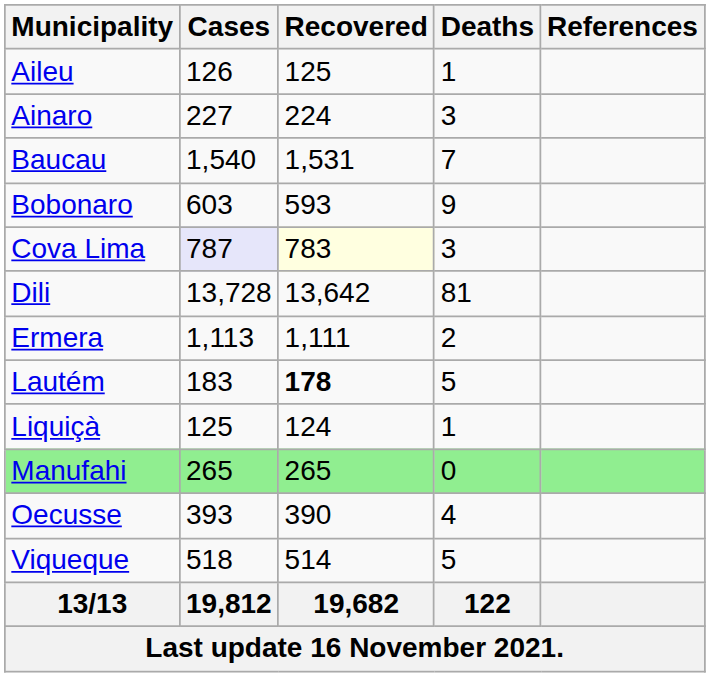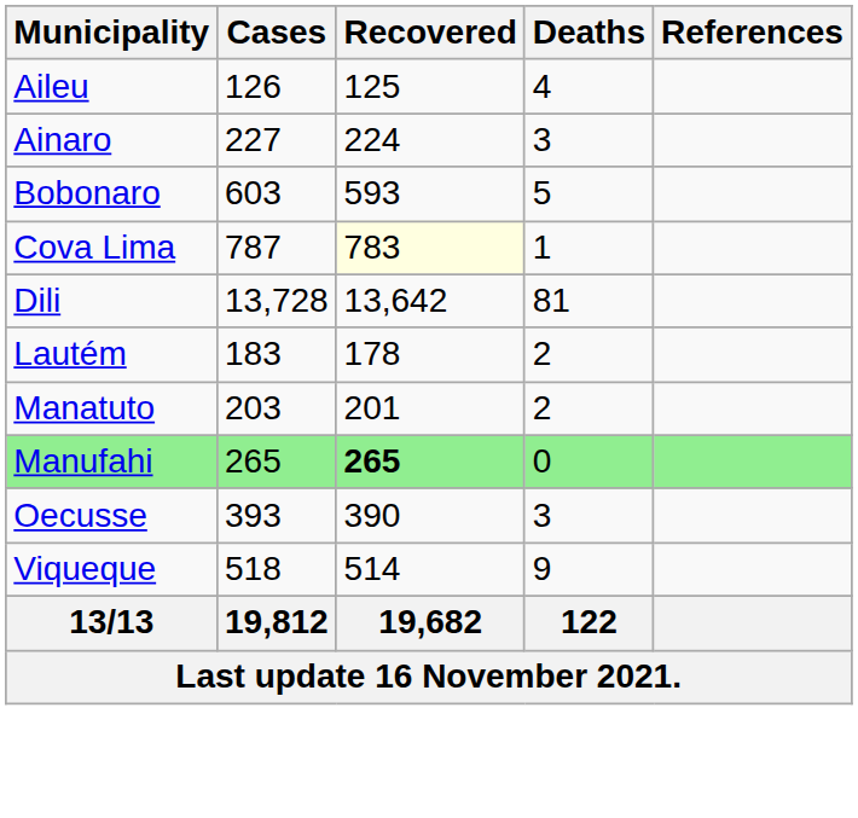 <table class="wikitable sortable">
 <tr>
 <th>Municipality</th>
 <th>Cases</th>
 <th>Recovered</th>
 <th>Deaths</th>
 <th>References</th>
 </tr>
 <tr>
 <td><a href='#'>Aileu</a></td>
 <td>126</td>
 <td>125</td>
-<td>1</td>
+<td>4</td>
 <td></td>
 </tr>
 <tr>
 <td><a href='#'>Ainaro</a></td>
 <td>227</td>
 <td>224</td>
 <td>3</td>
 <td></td>
 </tr>
 <tr>
-<td><a href='#'>Baucau</a></td>
-<td>1,540</td>
-<td>1,531</td>
-<td>7</td>
-<td></td>
-</tr>
-<tr>
 <td><a href='#'>Bobonaro</a></td>
 <td>603</td>
 <td>593</td>
-<td>9</td>
+<td>5</td>
 <td></td>
 </tr>
 <tr>
 <td><a href='#'>Cova Lima</a></td>
-<td style="background: lavender;">787</td>
+<td>787</td>
 <td style="background: lightyellow;">783</td>
-<td>3</td>
+<td>1</td>
 <td></td>
 </tr>
 <tr>
 <td><a href='#'>Dili</a></td>
 <td>13,728</td>
 <td>13,642</td>
 <td>81</td>
 <td></td>
 </tr>
 <tr>
-<td><a href='#'>Ermera</a></td>
-<td>1,113</td>
-<td>1,111</td>
+<td><a href='#'>Lautém</a></td>
+<td>183</td>
+<td>178</td>
 <td>2</td>
 <td></td>
 </tr>
 <tr>
-<td><a href='#'>Lautém</a></td>
-<td>183</td>
-<td><strong>178</strong></td>
-<td>5</td>
-<td></td>
-</tr>
-<tr>
-<td><a href='#'>Liquiçà</a></td>
-<td>125</td>
-<td>124</td>
-<td>1</td>
+<td><a href='#'>Manatuto</a></td>
+<td>203</td>
+<td>201</td>
+<td>2</td>
 <td></td>
 </tr>
 <tr>
 <td style="background:lightgreen"><a href='#'>Manufahi</a></td>
 <td style="background:lightgreen">265</td>
-<td style="background:lightgreen">265</td>
+<td style="background:lightgreen"><strong>265</strong></td>
 <td style="background:lightgreen">0</td>
 <td style="background:lightgreen"></td>
 </tr>
 <tr>
 <td><a href='#'>Oecusse</a></td>
 <td>393</td>
 <td>390</td>
-<td>4</td>
+<td>3</td>
 <td></td>
 </tr>
 <tr>
 <td><a href='#'>Viqueque</a></td>
 <td>518</td>
 <td>514</td>
-<td>5</td>
+<td>9</td>
 <td></td>
 </tr>
 <tr>
 <th>13/13</th>
 <th>19,812</th>
 <th>19,682</th>
 <th>122</th>
 <th></th>
 </tr>
 <tr>
 <th colspan="5">Last update 16 November 2021.</th>
 </tr>
 </table>
